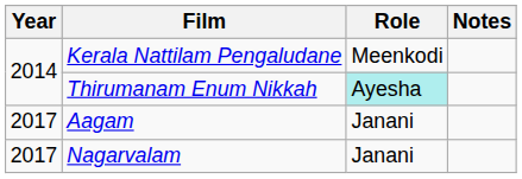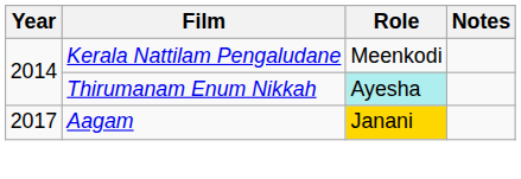 <table class="wikitable">
 <tr style="background:#cccccf; text-align:center;">
 <th>Year</th>
 <th>Film</th>
 <th>Role</th>
 <th>Notes</th>
 </tr>
 <tr>
 <td rowspan="2">2014</td>
 <td><em><a href='#'>Kerala Nattilam Pengaludane</a></em></td>
 <td>Meenkodi</td>
 <td></td>
 </tr>
 <tr>
 <td><em><a href='#'>Thirumanam Enum Nikkah</a></em></td>
 <td style="background: paleturquoise;">Ayesha</td>
 <td></td>
 </tr>
 <tr>
 <td rowspan="1">2017</td>
 <td><em><a href='#'>Aagam</a></em></td>
-<td>Janani</td>
-<td></td>
-</tr>
-<tr>
-<td rowspan="1">2017</td>
-<td><em><a href='#'>Nagarvalam</a></em></td>
-<td>Janani</td>
+<td style="background: gold;">Janani</td>
 <td></td>
 </tr>
 </table>
